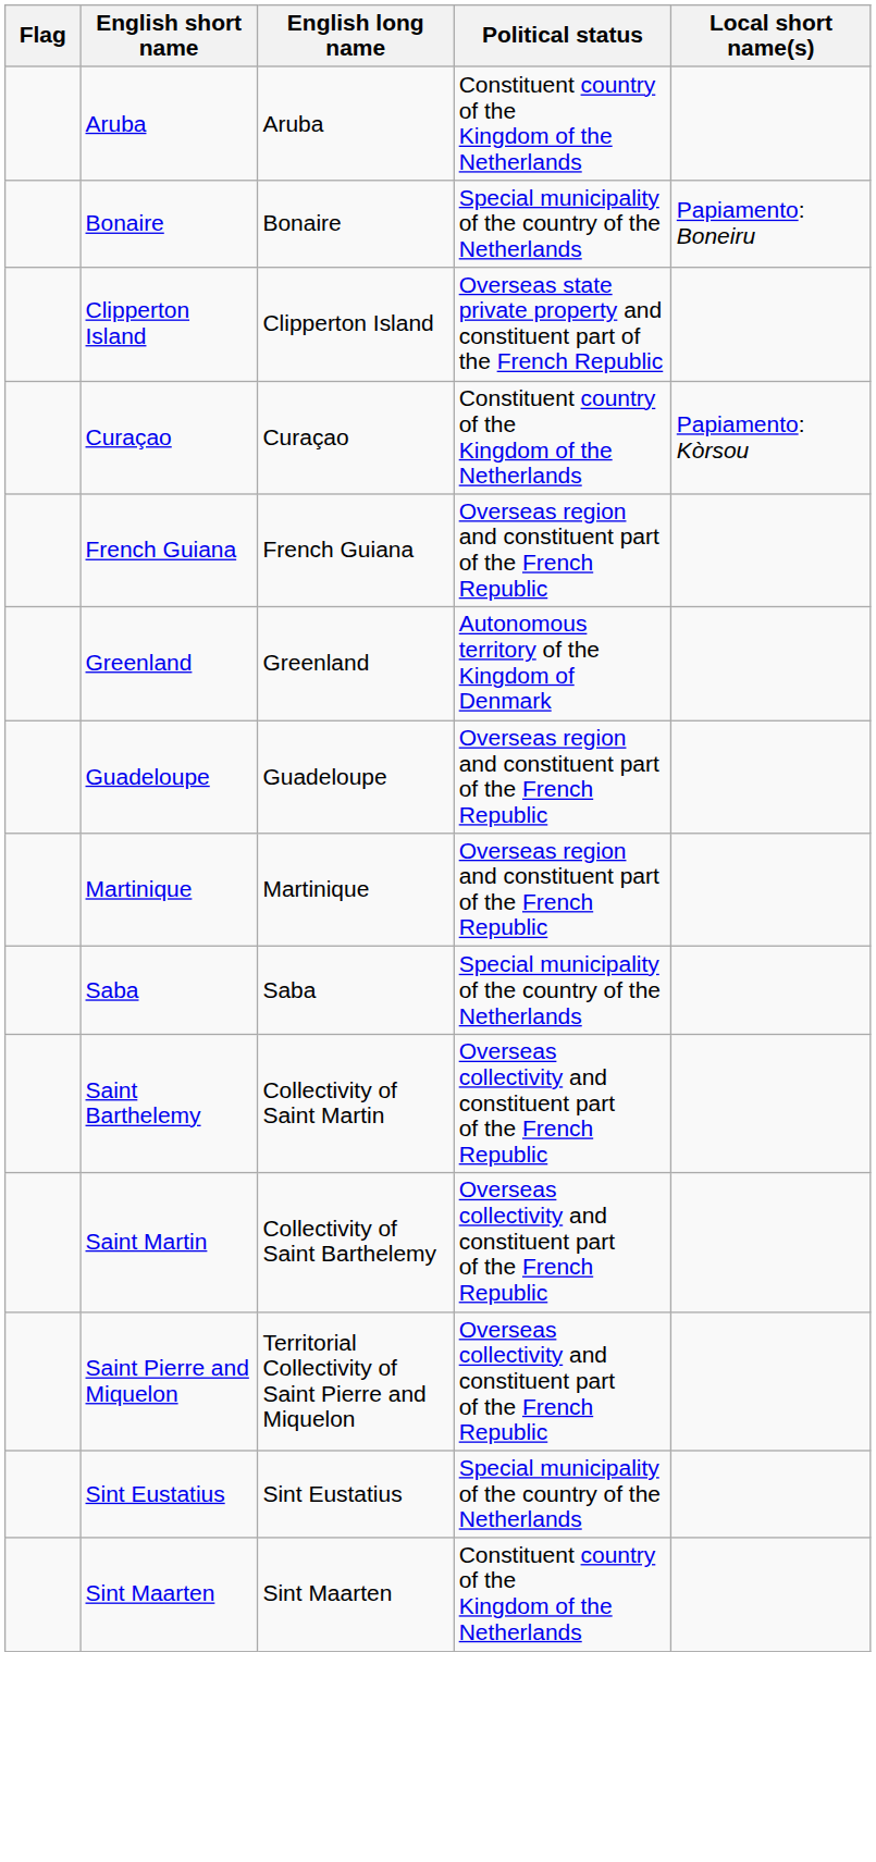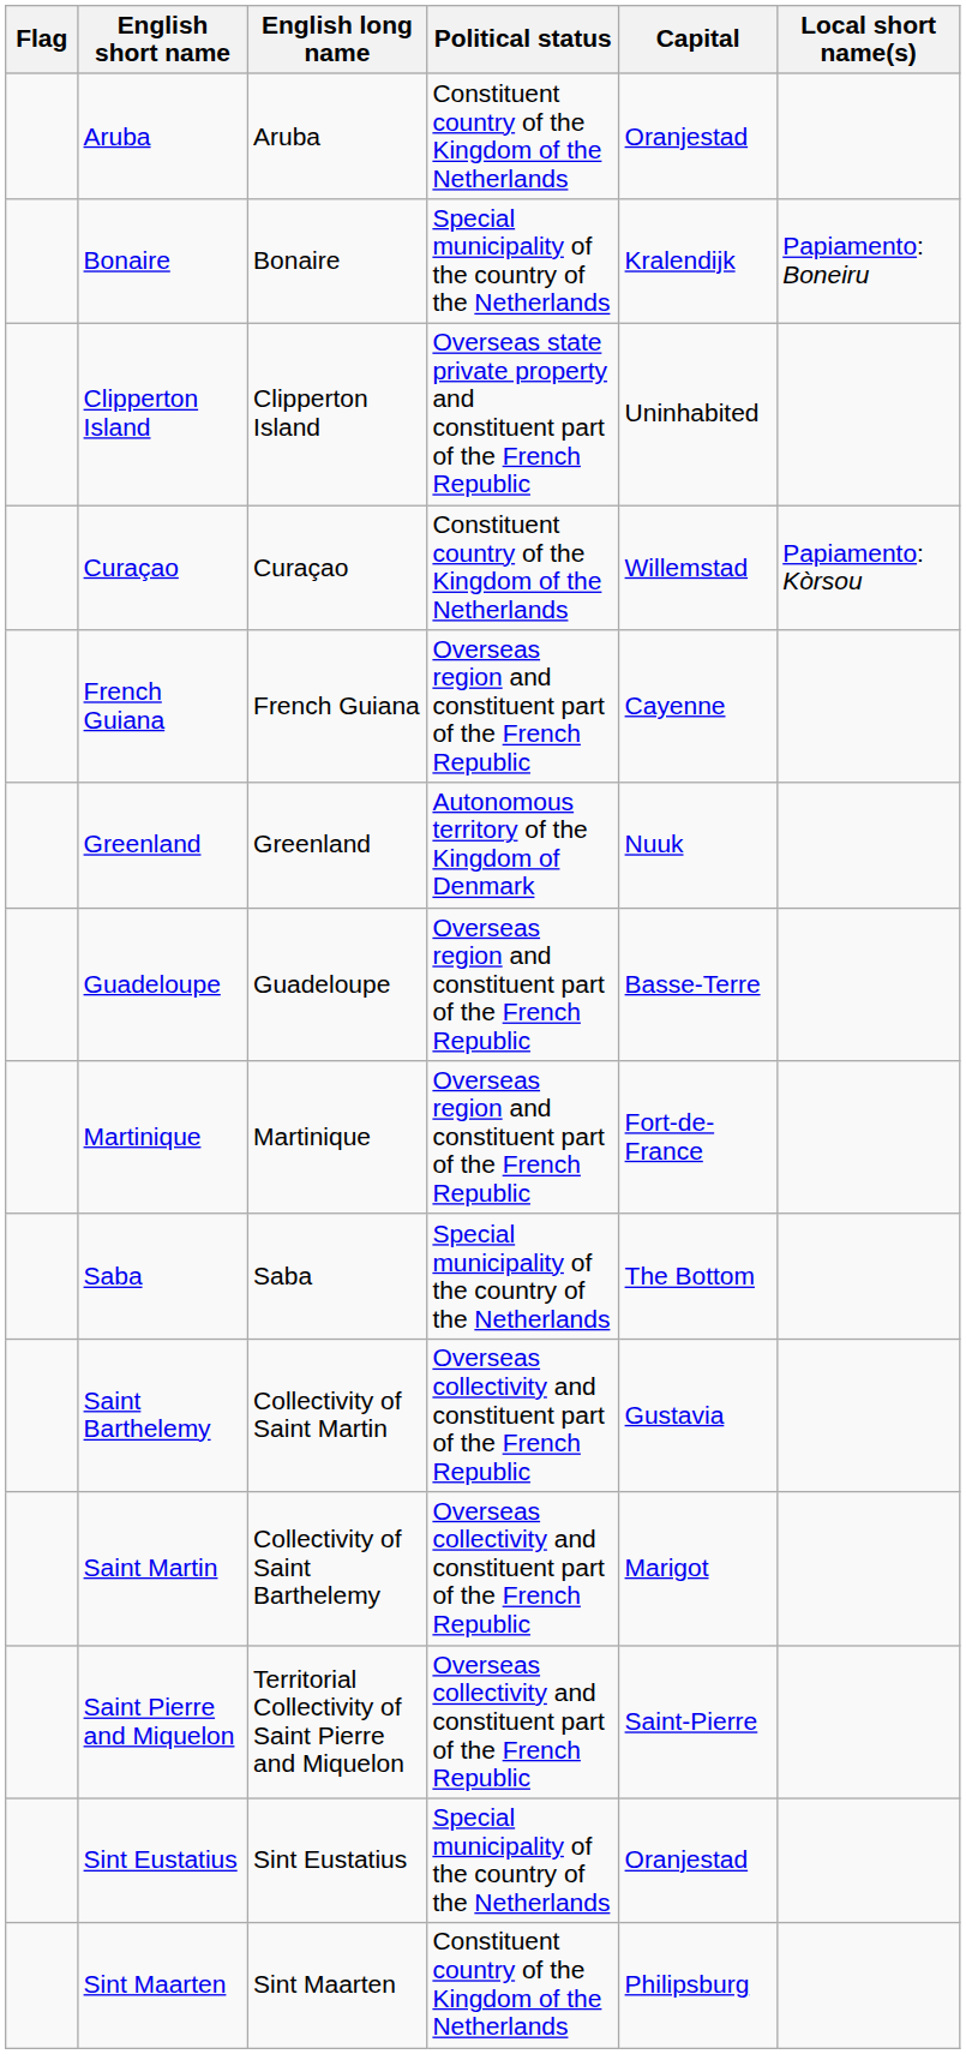 <table class="wikitable sortable" style="padding-right:1px; padding-left:1pt; padding-bottom:1px; padding-top:1px;">
 <tr style="background:#ececec;">
 <th class="unsortable" style="width:80px;">Flag</th>
 <th style="width:200px;">English short name</th>
 <th style="width:250px;">English long name</th>
 <th style="width:300px;">Political status</th>
+<th style="width:150px;">Capital</th>
 <th style="width:250px;">Local short name(s)</th>
 </tr>
 <tr>
 <td style="text-align:center;"></td>
 <td style="text-align:left;"><a href='#'>Aruba</a></td>
 <td style="text-align:left;">Aruba</td>
 <td style="text-align:left;">Constituent <a href='#'>country</a> of the<br><a href='#'>Kingdom of the Netherlands</a></td>
+<td style="text-align:left;"><a href='#'>Oranjestad</a></td>
 <td style="text-align:left;"></td>
 </tr>
 <tr>
 <td style="text-align:center;"></td>
 <td style="text-align:left;"><a href='#'>Bonaire</a></td>
 <td style="text-align:left;">Bonaire</td>
 <td style="text-align:left;"><a href='#'>Special municipality</a> of the country of the <a href='#'>Netherlands</a></td>
+<td style="text-align:left;"><a href='#'>Kralendijk</a></td>
 <td style="text-align:left;"><a href='#'>Papiamento</a>: <em>Boneiru</em></td>
 </tr>
 <tr>
 <td style="text-align:center;"></td>
 <td style="text-align:left;"><a href='#'>Clipperton Island</a></td>
 <td style="text-align:left;">Clipperton Island</td>
 <td style="text-align:left;"><a href='#'>Overseas state private property</a> and<br>constituent part of the <a href='#'>French Republic</a></td>
+<td style="text-align:left;">Uninhabited</td>
 <td style="text-align:left;"></td>
 </tr>
 <tr>
 <td style="text-align:center;"></td>
 <td style="text-align:left;"><a href='#'>Curaçao</a></td>
 <td style="text-align:left;">Curaçao</td>
 <td style="text-align:left;">Constituent <a href='#'>country</a> of the<br><a href='#'>Kingdom of the Netherlands</a></td>
+<td style="text-align:left;"><a href='#'>Willemstad</a></td>
 <td style="text-align:left;"><a href='#'>Papiamento</a>: <em>Kòrsou</em></td>
 </tr>
 <tr>
 <td style="text-align:center;"></td>
 <td style="text-align:left;"><a href='#'>French Guiana</a></td>
 <td style="text-align:left;">French Guiana</td>
 <td style="text-align:left;"><a href='#'>Overseas region</a> and constituent part<br>of the <a href='#'>French Republic</a></td>
+<td style="text-align:left;"><a href='#'>Cayenne</a></td>
 <td style="text-align:left;"></td>
 </tr>
 <tr>
 <td style="text-align:center;"></td>
 <td style="text-align:left;"><a href='#'>Greenland</a></td>
 <td style="text-align:left;">Greenland</td>
 <td style="text-align:left;"><a href='#'>Autonomous territory</a> of the<br><a href='#'>Kingdom of Denmark</a></td>
+<td style="text-align:left;"><a href='#'>Nuuk</a></td>
 <td style="text-align:left;"></td>
 </tr>
 <tr>
 <td style="text-align:center;"></td>
 <td style="text-align:left;"><a href='#'>Guadeloupe</a></td>
 <td style="text-align:left;">Guadeloupe</td>
 <td style="text-align:left;"><a href='#'>Overseas region</a> and constituent part<br>of the <a href='#'>French Republic</a></td>
+<td style="text-align:left;"><a href='#'>Basse-Terre</a></td>
 <td style="text-align:left;"></td>
 </tr>
 <tr>
 <td style="text-align:center;"></td>
 <td style="text-align:left;"><a href='#'>Martinique</a></td>
 <td style="text-align:left;">Martinique</td>
 <td style="text-align:left;"><a href='#'>Overseas region</a> and constituent part<br>of the <a href='#'>French Republic</a></td>
+<td style="text-align:left;"><a href='#'>Fort-de-France</a></td>
 <td style="text-align:left;"></td>
 </tr>
 <tr>
 <td style="text-align:center;"></td>
 <td style="text-align:left;"><a href='#'>Saba</a></td>
 <td style="text-align:left;">Saba</td>
 <td style="text-align:left;"><a href='#'>Special municipality</a> of the country of the <a href='#'>Netherlands</a></td>
+<td style="text-align:left;"><a href='#'>The Bottom</a></td>
 <td style="text-align:left;"></td>
 </tr>
 <tr>
 <td style="text-align:center;"></td>
 <td style="text-align:left;"><a href='#'>Saint Barthelemy</a></td>
 <td style="text-align:left;">Collectivity of Saint Martin</td>
 <td style="text-align:left;"><a href='#'>Overseas collectivity</a> and constituent part<br>of the <a href='#'>French Republic</a></td>
+<td style="text-align:left;"><a href='#'>Gustavia</a></td>
 <td style="text-align:left;"></td>
 </tr>
 <tr>
 <td style="text-align:center;"></td>
 <td style="text-align:left;"><a href='#'>Saint Martin</a></td>
 <td style="text-align:left;">Collectivity of Saint Barthelemy</td>
 <td style="text-align:left;"><a href='#'>Overseas collectivity</a> and constituent part<br>of the <a href='#'>French Republic</a></td>
+<td style="text-align:left;"><a href='#'>Marigot</a></td>
 <td style="text-align:left;"></td>
 </tr>
 <tr>
 <td style="text-align:center;"></td>
 <td style="text-align:left;"><a href='#'>Saint Pierre and Miquelon</a></td>
 <td style="text-align:left;">Territorial Collectivity of Saint Pierre and Miquelon</td>
 <td style="text-align:left;"><a href='#'>Overseas collectivity</a> and constituent part<br>of the <a href='#'>French Republic</a></td>
+<td style="text-align:left;"><a href='#'>Saint-Pierre</a></td>
 <td style="text-align:left;"></td>
 </tr>
 <tr>
 <td style="text-align:center;"></td>
 <td style="text-align:left;"><a href='#'>Sint Eustatius</a></td>
 <td style="text-align:left;">Sint Eustatius</td>
 <td style="text-align:left;"><a href='#'>Special municipality</a> of the country of the <a href='#'>Netherlands</a></td>
+<td style="text-align:left;"><a href='#'>Oranjestad</a></td>
 <td style="text-align:left;"></td>
 </tr>
 <tr>
 <td style="text-align:center;"></td>
 <td style="text-align:left;"><a href='#'>Sint Maarten</a></td>
 <td style="text-align:left;">Sint Maarten</td>
 <td style="text-align:left;">Constituent <a href='#'>country</a> of the<br><a href='#'>Kingdom of the Netherlands</a></td>
+<td style="text-align:left;"><a href='#'>Philipsburg</a></td>
 <td style="text-align:left;"></td>
 </tr>
 </table>
